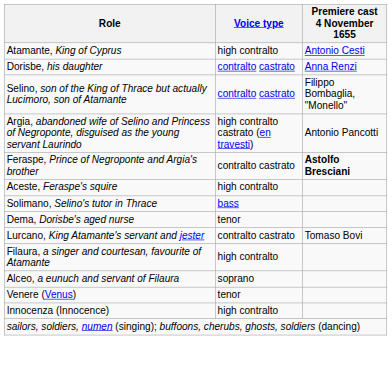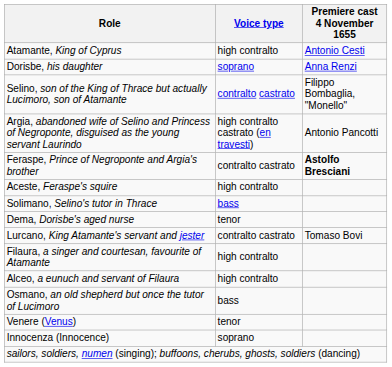 <table class="wikitable">
 <tr>
 <th>Role</th>
 <th><a href='#'>Voice type</a></th>
 <th>Premiere cast<br>4 November 1655</th>
 </tr>
 <tr>
 <td>Atamante, <em>King of Cyprus</em></td>
 <td>high contralto</td>
 <td><a href='#'>Antonio Cesti</a></td>
 </tr>
 <tr>
 <td>Dorisbe, <em>his daughter</em></td>
-<td><a href='#'>contralto</a> <a href='#'>castrato</a></td>
+<td><a href='#'>soprano</a></td>
 <td><a href='#'>Anna Renzi</a></td>
 </tr>
 <tr>
 <td>Selino, <em>son of the King of Thrace but actually Lucimoro, son of Atamante</em></td>
 <td><a href='#'>contralto</a> <a href='#'>castrato</a></td>
 <td>Filippo Bombaglia, "Monello"</td>
 </tr>
 <tr>
 <td>Argia, <em>abandoned wife of Selino and Princess of Negroponte, disguised as the young servant Laurindo</em></td>
 <td>high contralto castrato (<a href='#'>en travesti</a>)</td>
 <td>Antonio Pancotti</td>
 </tr>
 <tr>
 <td>Feraspe, <em>Prince of Negroponte and Argia's brother</em></td>
 <td>contralto castrato</td>
 <td><strong>Astolfo Bresciani</strong></td>
 </tr>
 <tr>
 <td>Aceste, <em>Feraspe's squire</em></td>
 <td>high contralto</td>
 <td></td>
 </tr>
 <tr>
 <td>Solimano, <em>Selino's tutor in Thrace</em></td>
 <td><a href='#'>bass</a></td>
 <td></td>
 </tr>
 <tr>
 <td>Dema, <em>Dorisbe's aged nurse</em></td>
 <td>tenor</td>
 <td></td>
 </tr>
 <tr>
 <td>Lurcano, <em>King Atamante's servant and <a href='#'>jester</a></em></td>
 <td>contralto castrato</td>
 <td>Tomaso Bovi</td>
 </tr>
 <tr>
 <td>Filaura, <em>a singer and courtesan, favourite of Atamante</em></td>
 <td>high contralto</td>
 <td></td>
 </tr>
 <tr>
 <td>Alceo, <em>a eunuch and servant of Filaura</em></td>
-<td>soprano</td>
+<td>high contralto</td>
+<td></td>
+</tr>
+<tr>
+<td>Osmano, <em>an old shepherd but once the tutor of Lucimoro</em></td>
+<td>bass</td>
 <td></td>
 </tr>
 <tr>
 <td>Venere (<a href='#'>Venus</a>)</td>
 <td>tenor</td>
 <td></td>
 </tr>
 <tr>
 <td>Innocenza (Innocence)</td>
-<td>high contralto</td>
+<td>soprano</td>
 <td></td>
 </tr>
 <tr>
 <td colspan="3"><em>sailors, soldiers, <a href='#'>numen</a></em> (singing); <em>buffoons, cherubs, ghosts, soldiers</em> (dancing)</td>
 </tr>
 </table>
